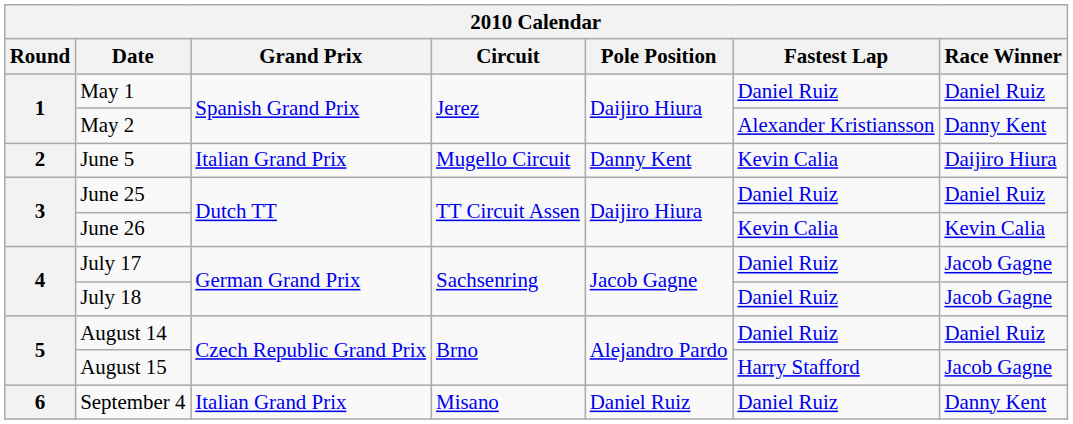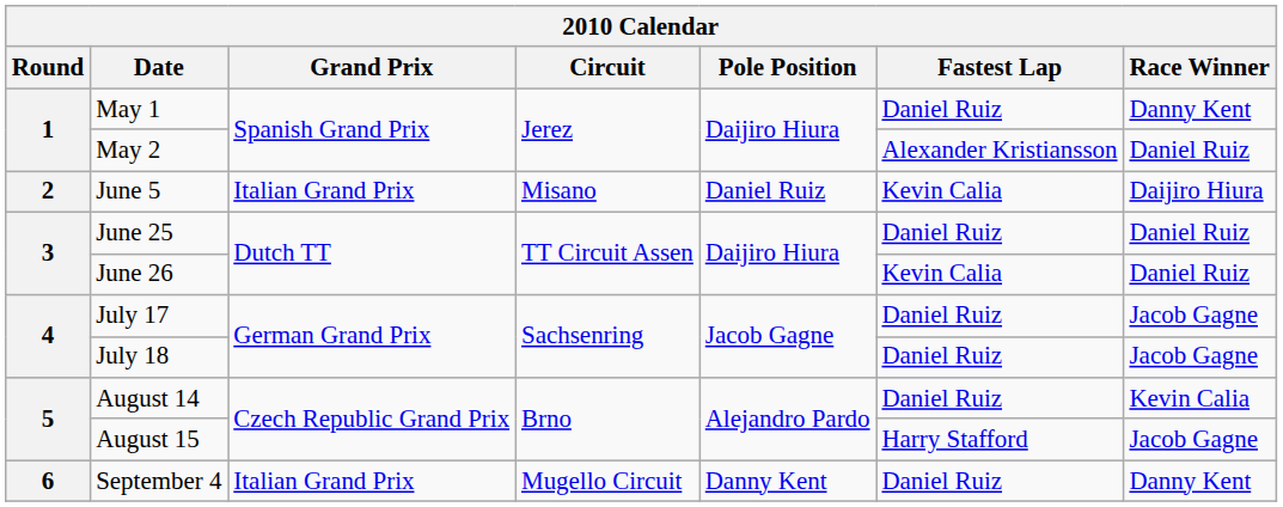 <table class="wikitable" style="font-size: 85%">
 <tr>
 <th colspan=7>2010 Calendar</th>
 </tr>
 <tr>
 <th>Round</th>
 <th>Date</th>
 <th>Grand Prix</th>
 <th>Circuit</th>
 <th>Pole Position</th>
 <th>Fastest Lap</th>
 <th>Race Winner</th>
 </tr>
 <tr>
 <th rowspan=2>1</th>
 <td>May 1</td>
 <td rowspan=2> <a href='#'>Spanish Grand Prix</a></td>
 <td rowspan=2><a href='#'>Jerez</a></td>
 <td rowspan=2> <a href='#'>Daijiro Hiura</a></td>
 <td> <a href='#'>Daniel Ruiz</a></td>
-<td> <a href='#'>Daniel Ruiz</a></td>
+<td> <a href='#'>Danny Kent</a></td>
 </tr>
 <tr>
 <td>May 2</td>
 <td> <a href='#'>Alexander Kristiansson</a></td>
-<td> <a href='#'>Danny Kent</a></td>
+<td> <a href='#'>Daniel Ruiz</a></td>
 </tr>
 <tr>
 <th>2</th>
 <td>June 5</td>
 <td> <a href='#'>Italian Grand Prix</a></td>
-<td><a href='#'>Mugello Circuit</a></td>
-<td> <a href='#'>Danny Kent</a></td>
+<td><a href='#'>Misano</a></td>
+<td> <a href='#'>Daniel Ruiz</a></td>
 <td> <a href='#'>Kevin Calia</a></td>
 <td> <a href='#'>Daijiro Hiura</a></td>
 </tr>
 <tr>
 <th rowspan=2>3</th>
 <td>June 25</td>
 <td rowspan=2> <a href='#'>Dutch TT</a></td>
 <td rowspan=2><a href='#'>TT Circuit Assen</a></td>
 <td rowspan=2> <a href='#'>Daijiro Hiura</a></td>
 <td> <a href='#'>Daniel Ruiz</a></td>
 <td> <a href='#'>Daniel Ruiz</a></td>
 </tr>
 <tr>
 <td>June 26</td>
 <td> <a href='#'>Kevin Calia</a></td>
-<td> <a href='#'>Kevin Calia</a></td>
+<td> <a href='#'>Daniel Ruiz</a></td>
 </tr>
 <tr>
 <th rowspan=2>4</th>
 <td>July 17</td>
 <td rowspan=2> <a href='#'>German Grand Prix</a></td>
 <td rowspan=2><a href='#'>Sachsenring</a></td>
 <td rowspan=2> <a href='#'>Jacob Gagne</a></td>
 <td> <a href='#'>Daniel Ruiz</a></td>
 <td> <a href='#'>Jacob Gagne</a></td>
 </tr>
 <tr>
 <td>July 18</td>
 <td> <a href='#'>Daniel Ruiz</a></td>
 <td> <a href='#'>Jacob Gagne</a></td>
 </tr>
 <tr>
 <th rowspan=2>5</th>
 <td>August 14</td>
 <td rowspan=2> <a href='#'>Czech Republic Grand Prix</a></td>
 <td rowspan=2><a href='#'>Brno</a></td>
 <td rowspan=2> <a href='#'>Alejandro Pardo</a></td>
 <td> <a href='#'>Daniel Ruiz</a></td>
-<td> <a href='#'>Daniel Ruiz</a></td>
+<td> <a href='#'>Kevin Calia</a></td>
 </tr>
 <tr>
 <td>August 15</td>
 <td> <a href='#'>Harry Stafford</a></td>
 <td> <a href='#'>Jacob Gagne</a></td>
 </tr>
 <tr>
 <th>6</th>
 <td>September 4</td>
 <td> <a href='#'>Italian Grand Prix</a></td>
-<td><a href='#'>Misano</a></td>
-<td> <a href='#'>Daniel Ruiz</a></td>
+<td><a href='#'>Mugello Circuit</a></td>
+<td> <a href='#'>Danny Kent</a></td>
 <td> <a href='#'>Daniel Ruiz</a></td>
 <td> <a href='#'>Danny Kent</a></td>
 </tr>
 </table>
